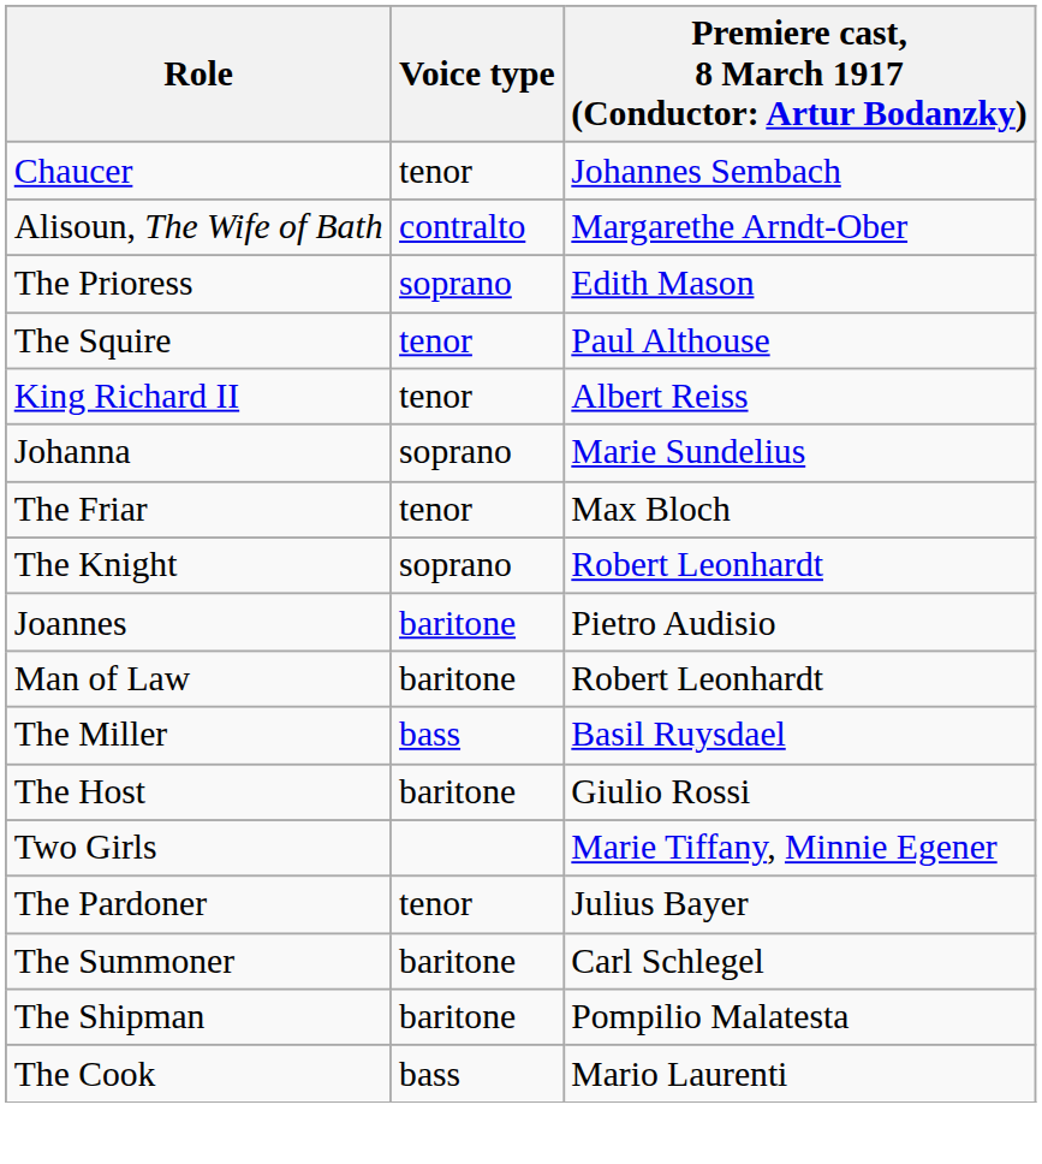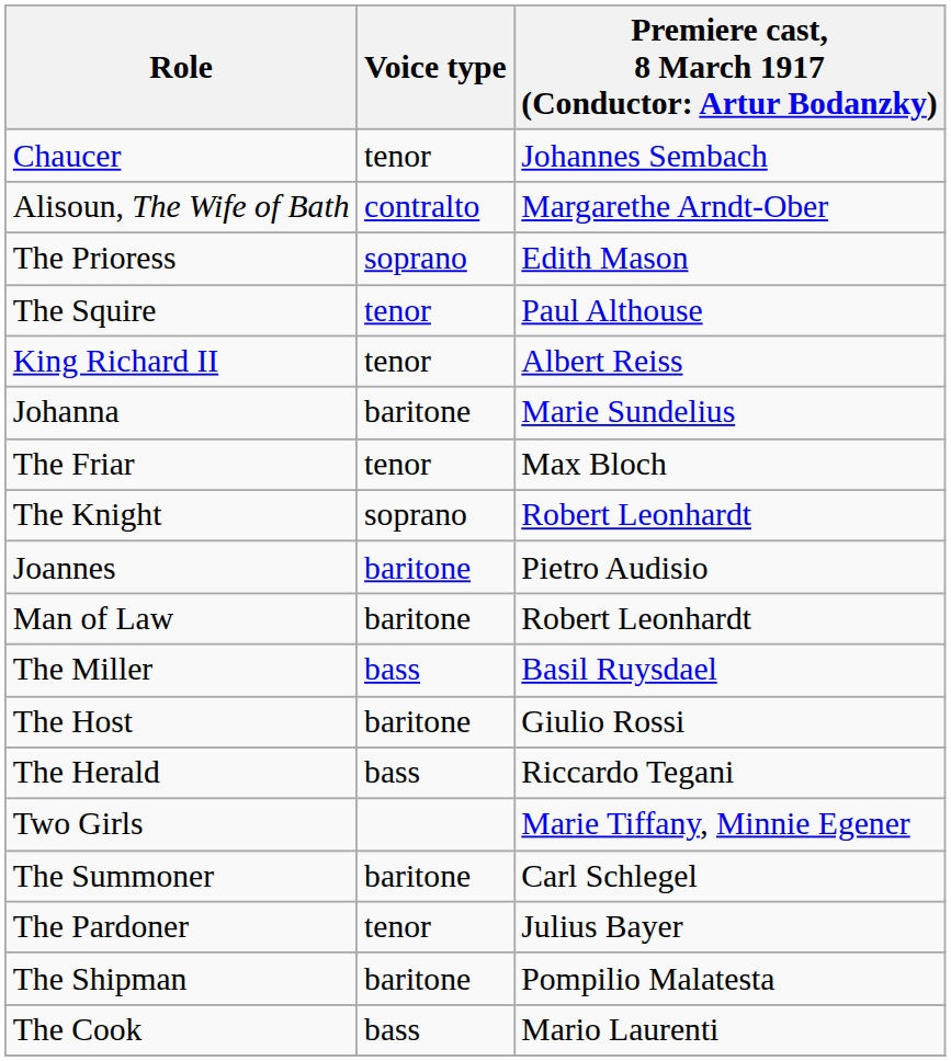 <table class="wikitable">
 <tr>
 <th>Role</th>
 <th>Voice type</th>
 <th>Premiere cast,<br>8 March 1917<br>(Conductor: <a href='#'>Artur Bodanzky</a>)</th>
 </tr>
 <tr>
 <td><a href='#'>Chaucer</a></td>
 <td>tenor</td>
 <td><a href='#'>Johannes Sembach</a></td>
 </tr>
 <tr>
 <td>Alisoun, <em>The Wife of Bath</em></td>
 <td><a href='#'>contralto</a></td>
 <td><a href='#'>Margarethe Arndt-Ober</a></td>
 </tr>
 <tr>
 <td>The Prioress</td>
 <td><a href='#'>soprano</a></td>
 <td><a href='#'>Edith Mason</a></td>
 </tr>
 <tr>
 <td>The Squire</td>
 <td><a href='#'>tenor</a></td>
 <td><a href='#'>Paul Althouse</a></td>
 </tr>
 <tr>
 <td><a href='#'>King Richard II</a></td>
 <td>tenor</td>
 <td><a href='#'>Albert Reiss</a></td>
 </tr>
 <tr>
 <td>Johanna</td>
-<td>soprano</td>
+<td>baritone</td>
 <td><a href='#'>Marie Sundelius</a></td>
 </tr>
 <tr>
 <td>The Friar</td>
 <td>tenor</td>
 <td>Max Bloch</td>
 </tr>
 <tr>
 <td>The Knight</td>
 <td>soprano</td>
 <td><a href='#'>Robert Leonhardt</a></td>
 </tr>
 <tr>
 <td>Joannes</td>
 <td><a href='#'>baritone</a></td>
 <td>Pietro Audisio</td>
 </tr>
 <tr>
 <td>Man of Law</td>
 <td>baritone</td>
 <td>Robert Leonhardt</td>
 </tr>
 <tr>
 <td>The Miller</td>
 <td><a href='#'>bass</a></td>
 <td><a href='#'>Basil Ruysdael</a></td>
 </tr>
 <tr>
 <td>The Host</td>
 <td>baritone</td>
 <td>Giulio Rossi</td>
 </tr>
 <tr>
+<td>The Herald</td>
+<td>bass</td>
+<td>Riccardo Tegani</td>
+</tr>
+<tr>
 <td>Two Girls</td>
 <td></td>
 <td><a href='#'>Marie Tiffany</a>, <a href='#'>Minnie Egener</a></td>
 </tr>
 <tr>
+<td>The Summoner</td>
+<td>baritone</td>
+<td>Carl Schlegel</td>
+</tr>
+<tr>
 <td>The Pardoner</td>
 <td>tenor</td>
 <td>Julius Bayer</td>
-</tr>
-<tr>
-<td>The Summoner</td>
-<td>baritone</td>
-<td>Carl Schlegel</td>
 </tr>
 <tr>
 <td>The Shipman</td>
 <td>baritone</td>
 <td>Pompilio Malatesta</td>
 </tr>
 <tr>
 <td>The Cook</td>
 <td>bass</td>
 <td>Mario Laurenti</td>
 </tr>
 <tr>
 </tr>
 </table>
